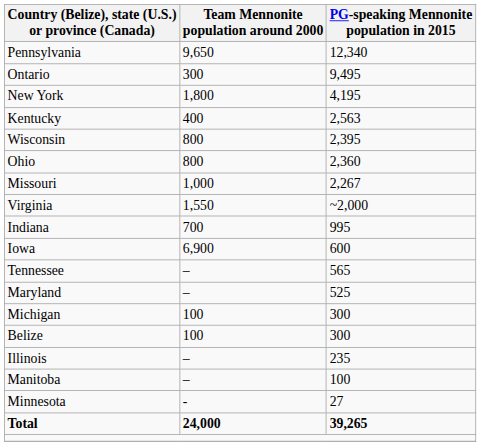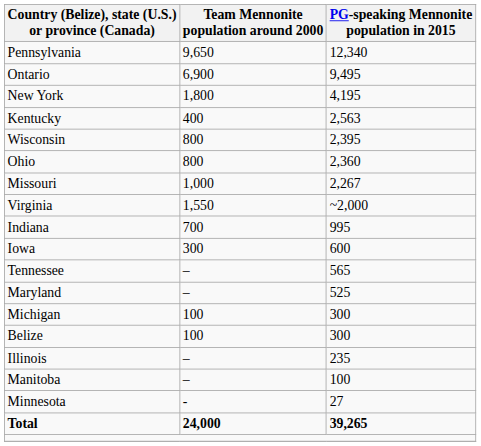 <table class="wikitable">
 <tr>
 <th>Country (Belize), state (U.S.)<br>or province (Canada)</th>
 <th>Team Mennonite<br> population around 2000</th>
 <th><a href='#'>PG</a>-speaking Mennonite<br> population in 2015</th>
 </tr>
 <tr>
 <td>Pennsylvania</td>
 <td align="left">9,650</td>
 <td align="left">12,340</td>
 </tr>
 <tr>
 <td>Ontario</td>
-<td align="left">300</td>
+<td align="left">6,900</td>
 <td align="left">9,495</td>
 </tr>
 <tr>
 <td>New York</td>
 <td align="left">1,800</td>
 <td align="left">4,195</td>
 </tr>
 <tr>
 <td>Kentucky</td>
 <td align="left">400</td>
 <td align="left">2,563</td>
 </tr>
 <tr>
 <td>Wisconsin</td>
 <td align="left">800</td>
 <td align="left">2,395</td>
 </tr>
 <tr>
 <td>Ohio</td>
 <td align="left">800</td>
 <td align="left">2,360</td>
 </tr>
 <tr>
 <td>Missouri</td>
 <td align="left">1,000</td>
 <td align="left">2,267</td>
 </tr>
 <tr>
 <td>Virginia</td>
 <td align="left">1,550</td>
 <td align="left">~2,000</td>
 </tr>
 <tr>
 <td>Indiana</td>
 <td align="left">700</td>
 <td align="left">995</td>
 </tr>
 <tr>
 <td>Iowa</td>
-<td align="left">6,900</td>
+<td align="left">300</td>
 <td align="left">600</td>
 </tr>
 <tr>
 <td>Tennessee</td>
 <td align="left">–</td>
 <td align="left">565</td>
 </tr>
 <tr>
 <td>Maryland</td>
 <td align="left">–</td>
 <td align="left">525</td>
 </tr>
 <tr>
 <td>Michigan</td>
 <td align="left">100</td>
 <td align="left">300</td>
 </tr>
 <tr>
 <td>Belize</td>
 <td align="left">100</td>
 <td align="left">300</td>
 </tr>
 <tr>
 <td>Illinois</td>
 <td align="left">–</td>
 <td align="left">235</td>
 </tr>
 <tr>
 <td>Manitoba</td>
 <td align="left">–</td>
 <td align="left">100</td>
 </tr>
 <tr>
 <td>Minnesota</td>
 <td align="left">-</td>
 <td align="left">27</td>
 </tr>
 <tr>
 <td align="left"><strong>Total</strong></td>
 <td align="left"><strong>24,000</strong></td>
 <td align="left"><strong>39,265</strong></td>
 </tr>
 <tr>
 <td colspan="3"></td>
 </tr>
 <tr>
 </tr>
 </table>
